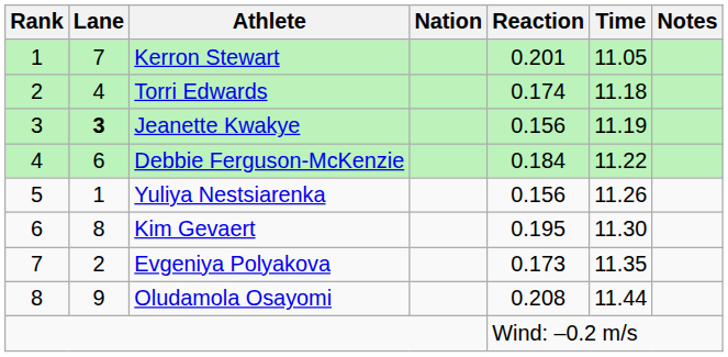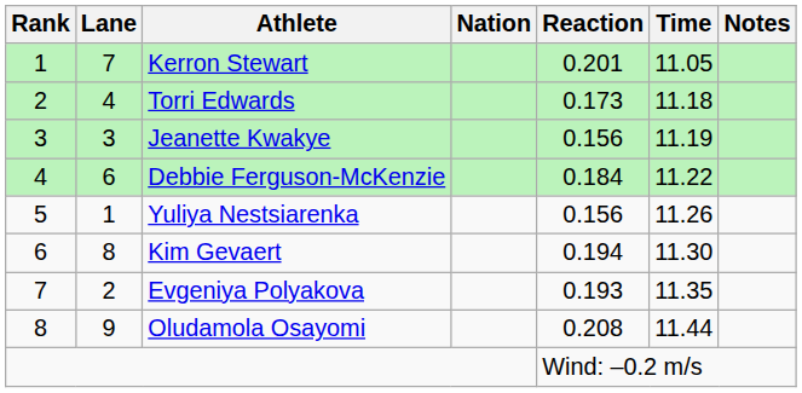 <table class="wikitable sortable" style="text-align:center">
 <tr>
 <th>Rank</th>
 <th>Lane</th>
 <th>Athlete</th>
 <th>Nation</th>
 <th>Reaction</th>
 <th>Time</th>
 <th>Notes</th>
 </tr>
 <tr style="background:#bbf3bb;">
 <td>1</td>
 <td>7</td>
 <td align=left><a href='#'>Kerron Stewart</a></td>
 <td align=left></td>
 <td>0.201</td>
 <td>11.05</td>
 <td></td>
 </tr>
 <tr style="background:#bbf3bb;">
 <td>2</td>
 <td>4</td>
 <td align=left><a href='#'>Torri Edwards</a></td>
 <td align=left></td>
-<td>0.174</td>
+<td>0.173</td>
 <td>11.18</td>
 <td></td>
 </tr>
 <tr style="background:#bbf3bb;">
 <td>3</td>
-<td><strong>3</strong></td>
+<td>3</td>
 <td align=left><a href='#'>Jeanette Kwakye</a></td>
 <td align=left></td>
 <td>0.156</td>
 <td>11.19</td>
 <td></td>
 </tr>
 <tr style="background:#bbf3bb;">
 <td>4</td>
 <td>6</td>
 <td align=left><a href='#'>Debbie Ferguson-McKenzie</a></td>
 <td align=left></td>
 <td>0.184</td>
 <td>11.22</td>
 <td></td>
 </tr>
 <tr style=>
 <td>5</td>
 <td>1</td>
 <td align=left><a href='#'>Yuliya Nestsiarenka</a></td>
 <td align=left></td>
 <td>0.156</td>
 <td>11.26</td>
 <td></td>
 </tr>
 <tr style=>
 <td>6</td>
 <td>8</td>
 <td align=left><a href='#'>Kim Gevaert</a></td>
 <td align=left></td>
-<td>0.195</td>
+<td>0.194</td>
 <td>11.30</td>
 <td></td>
 </tr>
 <tr style=>
 <td>7</td>
 <td>2</td>
 <td align=left><a href='#'>Evgeniya Polyakova</a></td>
 <td align=left></td>
-<td>0.173</td>
+<td>0.193</td>
 <td>11.35</td>
 <td></td>
 </tr>
 <tr style=>
 <td>8</td>
 <td>9</td>
 <td align=left><a href='#'>Oludamola Osayomi</a></td>
 <td align=left></td>
 <td>0.208</td>
 <td>11.44</td>
 <td></td>
 </tr>
 <tr class="sortbottom">
 <td colspan=4></td>
 <td colspan="3" style="text-align:left;">Wind: –0.2 m/s</td>
 </tr>
 </table>
